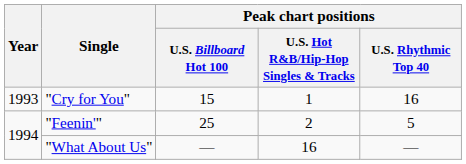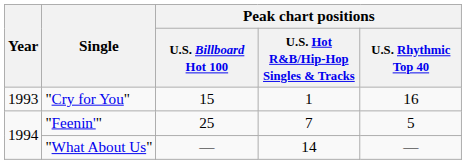 <table class="wikitable">
 <tr>
 <th rowspan="2">Year</th>
 <th rowspan="2">Single</th>
 <th colspan="6">Peak chart positions</th>
 </tr>
 <tr>
 <th width="100"><small>U.S. <a href='#'><em>Billboard</em> Hot 100</a></small></th>
 <th width="100"><small>U.S. <a href='#'>Hot R&B/Hip-Hop Singles & Tracks</a></small></th>
 <th width="100"><small>U.S. <a href='#'>Rhythmic Top 40</a></small></th>
 </tr>
 <tr>
 <td align="center">1993</td>
 <td align="left">"<a href='#'>Cry for You</a>"</td>
 <td align="center">15</td>
 <td align="center">1</td>
 <td align="center">16</td>
 </tr>
 <tr>
 <td align="center" rowspan="2">1994</td>
 <td align="left">"<a href='#'>Feenin'</a>"</td>
 <td align="center">25</td>
-<td align="center">2</td>
+<td align="center">7</td>
 <td align="center">5</td>
 </tr>
 <tr>
 <td align="left">"<a href='#'>What About Us</a>"</td>
 <td align="center">—</td>
-<td align="center">16</td>
+<td align="center">14</td>
 <td align="center">—</td>
 </tr>
 </table>
